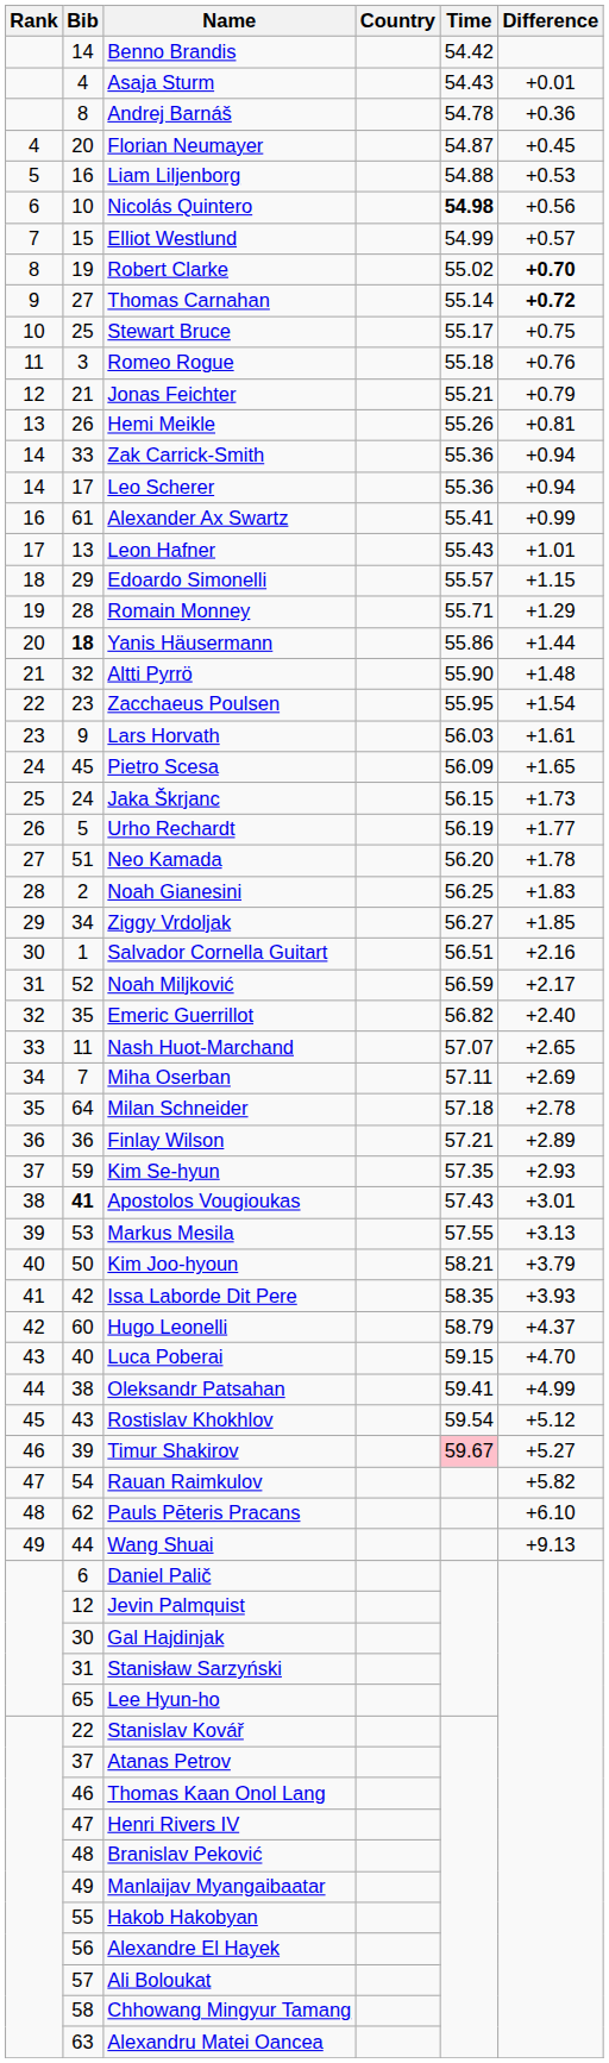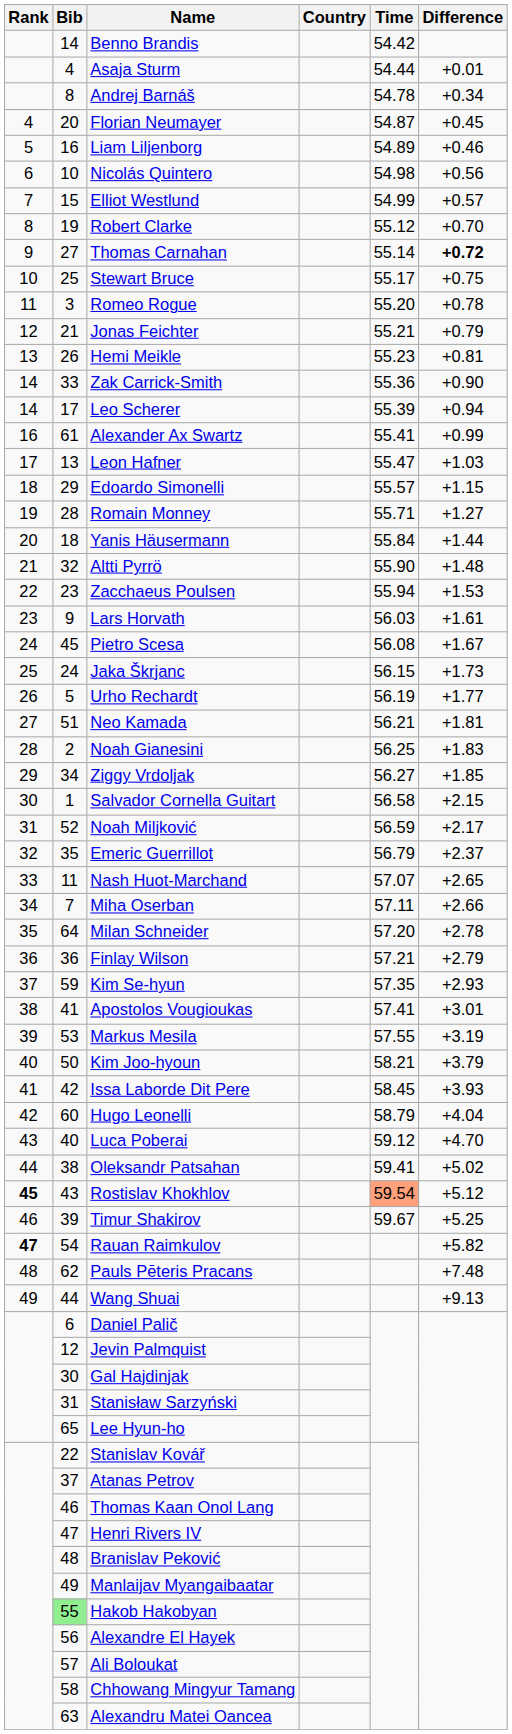 <table class="wikitable sortable" style="text-align:center">
 <tr>
 <th>Rank</th>
 <th>Bib</th>
 <th>Name</th>
 <th>Country</th>
 <th>Time</th>
 <th>Difference</th>
 </tr>
 <tr>
 <td></td>
 <td>14</td>
 <td align=left><a href='#'>Benno Brandis</a></td>
 <td align=left></td>
 <td>54.42</td>
 <td></td>
 </tr>
 <tr>
 <td></td>
 <td>4</td>
 <td align=left><a href='#'>Asaja Sturm</a></td>
 <td align=left></td>
-<td>54.43</td>
+<td>54.44</td>
 <td>+0.01</td>
 </tr>
 <tr>
 <td></td>
 <td>8</td>
 <td align=left><a href='#'>Andrej Barnáš</a></td>
 <td align=left></td>
 <td>54.78</td>
-<td>+0.36</td>
+<td>+0.34</td>
 </tr>
 <tr>
 <td>4</td>
 <td>20</td>
 <td align=left><a href='#'>Florian Neumayer</a></td>
 <td align=left></td>
 <td>54.87</td>
 <td>+0.45</td>
 </tr>
 <tr>
 <td>5</td>
 <td>16</td>
 <td align=left><a href='#'>Liam Liljenborg</a></td>
 <td align=left></td>
-<td>54.88</td>
-<td>+0.53</td>
+<td>54.89</td>
+<td>+0.46</td>
 </tr>
 <tr>
 <td>6</td>
 <td>10</td>
 <td align=left><a href='#'>Nicolás Quintero</a></td>
 <td align=left></td>
-<td><strong>54.98</strong></td>
+<td>54.98</td>
 <td>+0.56</td>
 </tr>
 <tr>
 <td>7</td>
 <td>15</td>
 <td align=left><a href='#'>Elliot Westlund</a></td>
 <td align=left></td>
 <td>54.99</td>
 <td>+0.57</td>
 </tr>
 <tr>
 <td>8</td>
 <td>19</td>
 <td align=left><a href='#'>Robert Clarke</a></td>
 <td align=left></td>
-<td>55.02</td>
-<td><strong>+0.70</strong></td>
+<td>55.12</td>
+<td>+0.70</td>
 </tr>
 <tr>
 <td>9</td>
 <td>27</td>
 <td align=left><a href='#'>Thomas Carnahan</a></td>
 <td align=left></td>
 <td>55.14</td>
 <td><strong>+0.72</strong></td>
 </tr>
 <tr>
 <td>10</td>
 <td>25</td>
 <td align=left><a href='#'>Stewart Bruce</a></td>
 <td align=left></td>
 <td>55.17</td>
 <td>+0.75</td>
 </tr>
 <tr>
 <td>11</td>
 <td>3</td>
 <td align=left><a href='#'>Romeo Rogue</a></td>
 <td align=left></td>
-<td>55.18</td>
-<td>+0.76</td>
+<td>55.20</td>
+<td>+0.78</td>
 </tr>
 <tr>
 <td>12</td>
 <td>21</td>
 <td align=left><a href='#'>Jonas Feichter</a></td>
 <td align=left></td>
 <td>55.21</td>
 <td>+0.79</td>
 </tr>
 <tr>
 <td>13</td>
 <td>26</td>
 <td align=left><a href='#'>Hemi Meikle</a></td>
 <td align=left></td>
-<td>55.26</td>
+<td>55.23</td>
 <td>+0.81</td>
 </tr>
 <tr>
 <td>14</td>
 <td>33</td>
 <td align=left><a href='#'>Zak Carrick-Smith</a></td>
 <td align=left></td>
 <td>55.36</td>
-<td>+0.94</td>
+<td>+0.90</td>
 </tr>
 <tr>
 <td>14</td>
 <td>17</td>
 <td align=left><a href='#'>Leo Scherer</a></td>
 <td align=left></td>
-<td>55.36</td>
+<td>55.39</td>
 <td>+0.94</td>
 </tr>
 <tr>
 <td>16</td>
 <td>61</td>
 <td align=left><a href='#'>Alexander Ax Swartz</a></td>
 <td align=left></td>
 <td>55.41</td>
 <td>+0.99</td>
 </tr>
 <tr>
 <td>17</td>
 <td>13</td>
 <td align=left><a href='#'>Leon Hafner</a></td>
 <td align=left></td>
-<td>55.43</td>
-<td>+1.01</td>
+<td>55.47</td>
+<td>+1.03</td>
 </tr>
 <tr>
 <td>18</td>
 <td>29</td>
 <td align=left><a href='#'>Edoardo Simonelli</a></td>
 <td align=left></td>
 <td>55.57</td>
 <td>+1.15</td>
 </tr>
 <tr>
 <td>19</td>
 <td>28</td>
 <td align=left><a href='#'>Romain Monney</a></td>
 <td align=left></td>
 <td>55.71</td>
-<td>+1.29</td>
+<td>+1.27</td>
 </tr>
 <tr>
 <td>20</td>
-<td><strong>18</strong></td>
+<td>18</td>
 <td align=left><a href='#'>Yanis Häusermann</a></td>
 <td align=left></td>
-<td>55.86</td>
+<td>55.84</td>
 <td>+1.44</td>
 </tr>
 <tr>
 <td>21</td>
 <td>32</td>
 <td align=left><a href='#'>Altti Pyrrö</a></td>
 <td align=left></td>
 <td>55.90</td>
 <td>+1.48</td>
 </tr>
 <tr>
 <td>22</td>
 <td>23</td>
 <td align=left><a href='#'>Zacchaeus Poulsen</a></td>
 <td align=left></td>
-<td>55.95</td>
-<td>+1.54</td>
+<td>55.94</td>
+<td>+1.53</td>
 </tr>
 <tr>
 <td>23</td>
 <td>9</td>
 <td align=left><a href='#'>Lars Horvath</a></td>
 <td align=left></td>
 <td>56.03</td>
 <td>+1.61</td>
 </tr>
 <tr>
 <td>24</td>
 <td>45</td>
 <td align=left><a href='#'>Pietro Scesa</a></td>
 <td align=left></td>
-<td>56.09</td>
-<td>+1.65</td>
+<td>56.08</td>
+<td>+1.67</td>
 </tr>
 <tr>
 <td>25</td>
 <td>24</td>
 <td align=left><a href='#'>Jaka Škrjanc</a></td>
 <td align=left></td>
 <td>56.15</td>
 <td>+1.73</td>
 </tr>
 <tr>
 <td>26</td>
 <td>5</td>
 <td align=left><a href='#'>Urho Rechardt</a></td>
 <td align=left></td>
 <td>56.19</td>
 <td>+1.77</td>
 </tr>
 <tr>
 <td>27</td>
 <td>51</td>
 <td align=left><a href='#'>Neo Kamada</a></td>
 <td align=left></td>
-<td>56.20</td>
-<td>+1.78</td>
+<td>56.21</td>
+<td>+1.81</td>
 </tr>
 <tr>
 <td>28</td>
 <td>2</td>
 <td align=left><a href='#'>Noah Gianesini</a></td>
 <td align=left></td>
 <td>56.25</td>
 <td>+1.83</td>
 </tr>
 <tr>
 <td>29</td>
 <td>34</td>
 <td align=left><a href='#'>Ziggy Vrdoljak</a></td>
 <td align=left></td>
 <td>56.27</td>
 <td>+1.85</td>
 </tr>
 <tr>
 <td>30</td>
 <td>1</td>
 <td align=left><a href='#'>Salvador Cornella Guitart</a></td>
 <td align=left></td>
-<td>56.51</td>
-<td>+2.16</td>
+<td>56.58</td>
+<td>+2.15</td>
 </tr>
 <tr>
 <td>31</td>
 <td>52</td>
 <td align=left><a href='#'>Noah Miljković</a></td>
 <td align=left></td>
 <td>56.59</td>
 <td>+2.17</td>
 </tr>
 <tr>
 <td>32</td>
 <td>35</td>
 <td align=left><a href='#'>Emeric Guerrillot</a></td>
 <td align=left></td>
-<td>56.82</td>
-<td>+2.40</td>
+<td>56.79</td>
+<td>+2.37</td>
 </tr>
 <tr>
 <td>33</td>
 <td>11</td>
 <td align=left><a href='#'>Nash Huot-Marchand</a></td>
 <td align=left></td>
 <td>57.07</td>
 <td>+2.65</td>
 </tr>
 <tr>
 <td>34</td>
 <td>7</td>
 <td align=left><a href='#'>Miha Oserban</a></td>
 <td align=left></td>
 <td>57.11</td>
-<td>+2.69</td>
+<td>+2.66</td>
 </tr>
 <tr>
 <td>35</td>
 <td>64</td>
 <td align=left><a href='#'>Milan Schneider</a></td>
 <td align=left></td>
-<td>57.18</td>
+<td>57.20</td>
 <td>+2.78</td>
 </tr>
 <tr>
 <td>36</td>
 <td>36</td>
 <td align=left><a href='#'>Finlay Wilson</a></td>
 <td align=left></td>
 <td>57.21</td>
-<td>+2.89</td>
+<td>+2.79</td>
 </tr>
 <tr>
 <td>37</td>
 <td>59</td>
 <td align=left><a href='#'>Kim Se-hyun</a></td>
 <td align=left></td>
 <td>57.35</td>
 <td>+2.93</td>
 </tr>
 <tr>
 <td>38</td>
-<td><strong>41</strong></td>
+<td>41</td>
 <td align=left><a href='#'>Apostolos Vougioukas</a></td>
 <td align=left></td>
-<td>57.43</td>
+<td>57.41</td>
 <td>+3.01</td>
 </tr>
 <tr>
 <td>39</td>
 <td>53</td>
 <td align=left><a href='#'>Markus Mesila</a></td>
 <td align=left></td>
 <td>57.55</td>
-<td>+3.13</td>
+<td>+3.19</td>
 </tr>
 <tr>
 <td>40</td>
 <td>50</td>
 <td align=left><a href='#'>Kim Joo-hyoun</a></td>
 <td align=left></td>
 <td>58.21</td>
 <td>+3.79</td>
 </tr>
 <tr>
 <td>41</td>
 <td>42</td>
 <td align=left><a href='#'>Issa Laborde Dit Pere</a></td>
 <td align=left></td>
-<td>58.35</td>
+<td>58.45</td>
 <td>+3.93</td>
 </tr>
 <tr>
 <td>42</td>
 <td>60</td>
 <td align=left><a href='#'>Hugo Leonelli</a></td>
 <td align=left></td>
 <td>58.79</td>
-<td>+4.37</td>
+<td>+4.04</td>
 </tr>
 <tr>
 <td>43</td>
 <td>40</td>
 <td align=left><a href='#'>Luca Poberai</a></td>
 <td align=left></td>
-<td>59.15</td>
+<td>59.12</td>
 <td>+4.70</td>
 </tr>
 <tr>
 <td>44</td>
 <td>38</td>
 <td align=left><a href='#'>Oleksandr Patsahan</a></td>
 <td align=left></td>
 <td>59.41</td>
-<td>+4.99</td>
+<td>+5.02</td>
 </tr>
 <tr>
-<td>45</td>
+<td><strong>45</strong></td>
 <td>43</td>
 <td align=left><a href='#'>Rostislav Khokhlov</a></td>
 <td align=left></td>
-<td>59.54</td>
+<td style="background: lightsalmon;">59.54</td>
 <td>+5.12</td>
 </tr>
 <tr>
 <td>46</td>
 <td>39</td>
 <td align=left><a href='#'>Timur Shakirov</a></td>
 <td align=left></td>
-<td style="background: pink;">59.67</td>
-<td>+5.27</td>
+<td>59.67</td>
+<td>+5.25</td>
 </tr>
 <tr>
-<td>47</td>
+<td><strong>47</strong></td>
 <td>54</td>
 <td align=left><a href='#'>Rauan Raimkulov</a></td>
 <td align=left></td>
 <td></td>
 <td>+5.82</td>
 </tr>
 <tr>
 <td>48</td>
 <td>62</td>
 <td align=left><a href='#'>Pauls Pēteris Pracans</a></td>
 <td align=left></td>
 <td></td>
-<td>+6.10</td>
+<td>+7.48</td>
 </tr>
 <tr>
 <td>49</td>
 <td>44</td>
 <td align=left><a href='#'>Wang Shuai</a></td>
 <td align=left></td>
 <td></td>
 <td>+9.13</td>
 </tr>
 <tr>
 <td rowspan=5></td>
 <td>6</td>
 <td align=left><a href='#'>Daniel Palič</a></td>
 <td align=left></td>
 <td rowspan=5></td>
 <td rowspan=16></td>
 </tr>
 <tr>
 <td>12</td>
 <td align=left><a href='#'>Jevin Palmquist</a></td>
 <td align=left></td>
 </tr>
 <tr>
 <td>30</td>
 <td align=left><a href='#'>Gal Hajdinjak</a></td>
 <td align=left></td>
 </tr>
 <tr>
 <td>31</td>
 <td align=left><a href='#'>Stanisław Sarzyński</a></td>
 <td align=left></td>
 </tr>
 <tr>
 <td>65</td>
 <td align=left><a href='#'>Lee Hyun-ho</a></td>
 <td align=left></td>
 </tr>
 <tr>
 <td rowspan=11></td>
 <td>22</td>
 <td align=left><a href='#'>Stanislav Kovář</a></td>
 <td align=left></td>
 <td rowspan=11></td>
 </tr>
 <tr>
 <td>37</td>
 <td align=left><a href='#'>Atanas Petrov</a></td>
 <td align=left></td>
 </tr>
 <tr>
 <td>46</td>
 <td align=left><a href='#'>Thomas Kaan Onol Lang</a></td>
 <td align=left></td>
 </tr>
 <tr>
 <td>47</td>
 <td align=left><a href='#'>Henri Rivers IV</a></td>
 <td align=left></td>
 </tr>
 <tr>
 <td>48</td>
 <td align=left><a href='#'>Branislav Peković</a></td>
 <td align=left></td>
 </tr>
 <tr>
 <td>49</td>
 <td align=left><a href='#'>Manlaijav Myangaibaatar</a></td>
 <td align=left></td>
 </tr>
 <tr>
-<td>55</td>
+<td style="background: lightgreen;">55</td>
 <td align=left><a href='#'>Hakob Hakobyan</a></td>
 <td align=left></td>
 </tr>
 <tr>
 <td>56</td>
 <td align=left><a href='#'>Alexandre El Hayek</a></td>
 <td align=left></td>
 </tr>
 <tr>
 <td>57</td>
 <td align=left><a href='#'>Ali Boloukat</a></td>
 <td align=left></td>
 </tr>
 <tr>
 <td>58</td>
 <td align=left><a href='#'>Chhowang Mingyur Tamang</a></td>
 <td align=left></td>
 </tr>
 <tr>
 <td>63</td>
 <td align=left><a href='#'>Alexandru Matei Oancea</a></td>
 <td align=left></td>
 </tr>
 </table>
